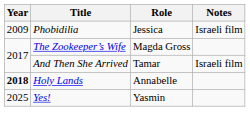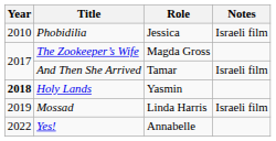 <table class="wikitable sortable">
 <tr>
 <th>Year</th>
 <th>Title</th>
 <th>Role</th>
 <th class="unsortable">Notes</th>
 </tr>
 <tr>
-<td>2009</td>
+<td>2010</td>
 <td><em>Phobidilia</em></td>
 <td>Jessica</td>
 <td>Israeli film</td>
 </tr>
 <tr>
 <td rowspan=2>2017</td>
 <td><em><a href='#'>The Zookeeper’s Wife</a></em></td>
 <td>Magda Gross</td>
 <td></td>
 </tr>
 <tr>
 <td><em>And Then She Arrived</em></td>
 <td>Tamar</td>
 <td>Israeli film</td>
 </tr>
 <tr>
 <td><strong>2018</strong></td>
 <td><em><a href='#'>Holy Lands</a></em></td>
+<td>Yasmin</td>
+<td></td>
+</tr>
+<tr>
+<td>2019</td>
+<td><em>Mossad</em></td>
+<td>Linda Harris</td>
+<td>Israeli film</td>
+</tr>
+<tr>
+<td>2022</td>
+<td><em><a href='#'>Yes!</a></em></td>
 <td>Annabelle</td>
 <td></td>
 </tr>
-<tr>
-<td>2025</td>
-<td><em><a href='#'>Yes!</a></em></td>
-<td>Yasmin</td>
-<td></td>
-</tr>
 </table>
